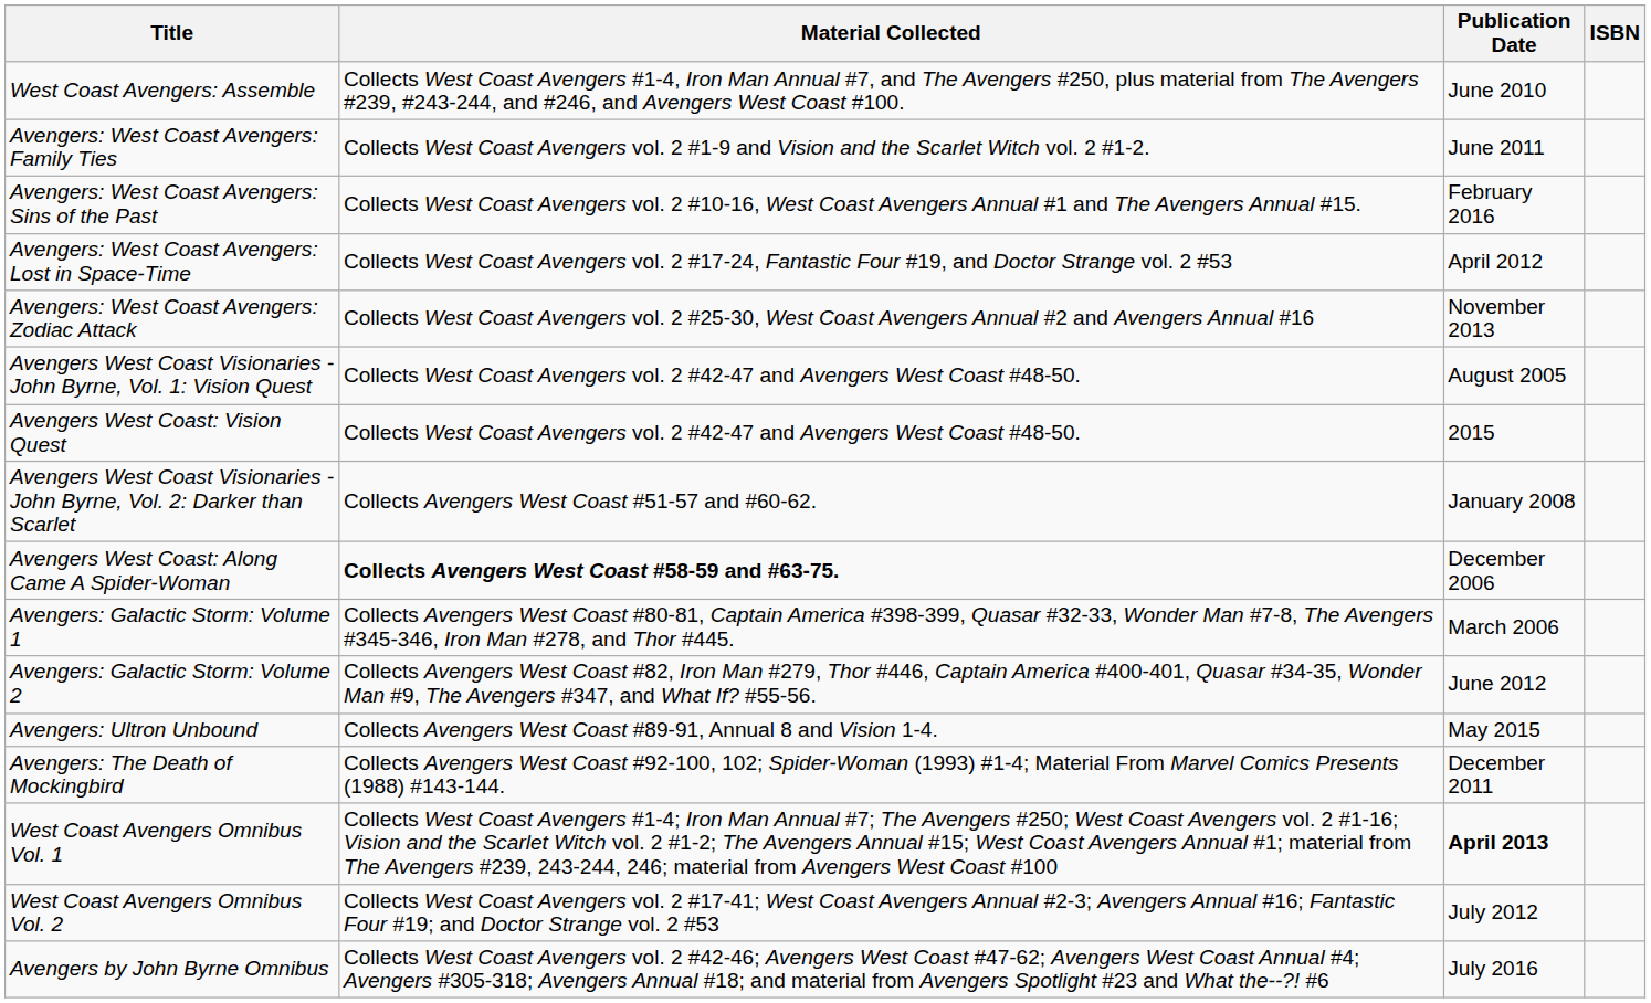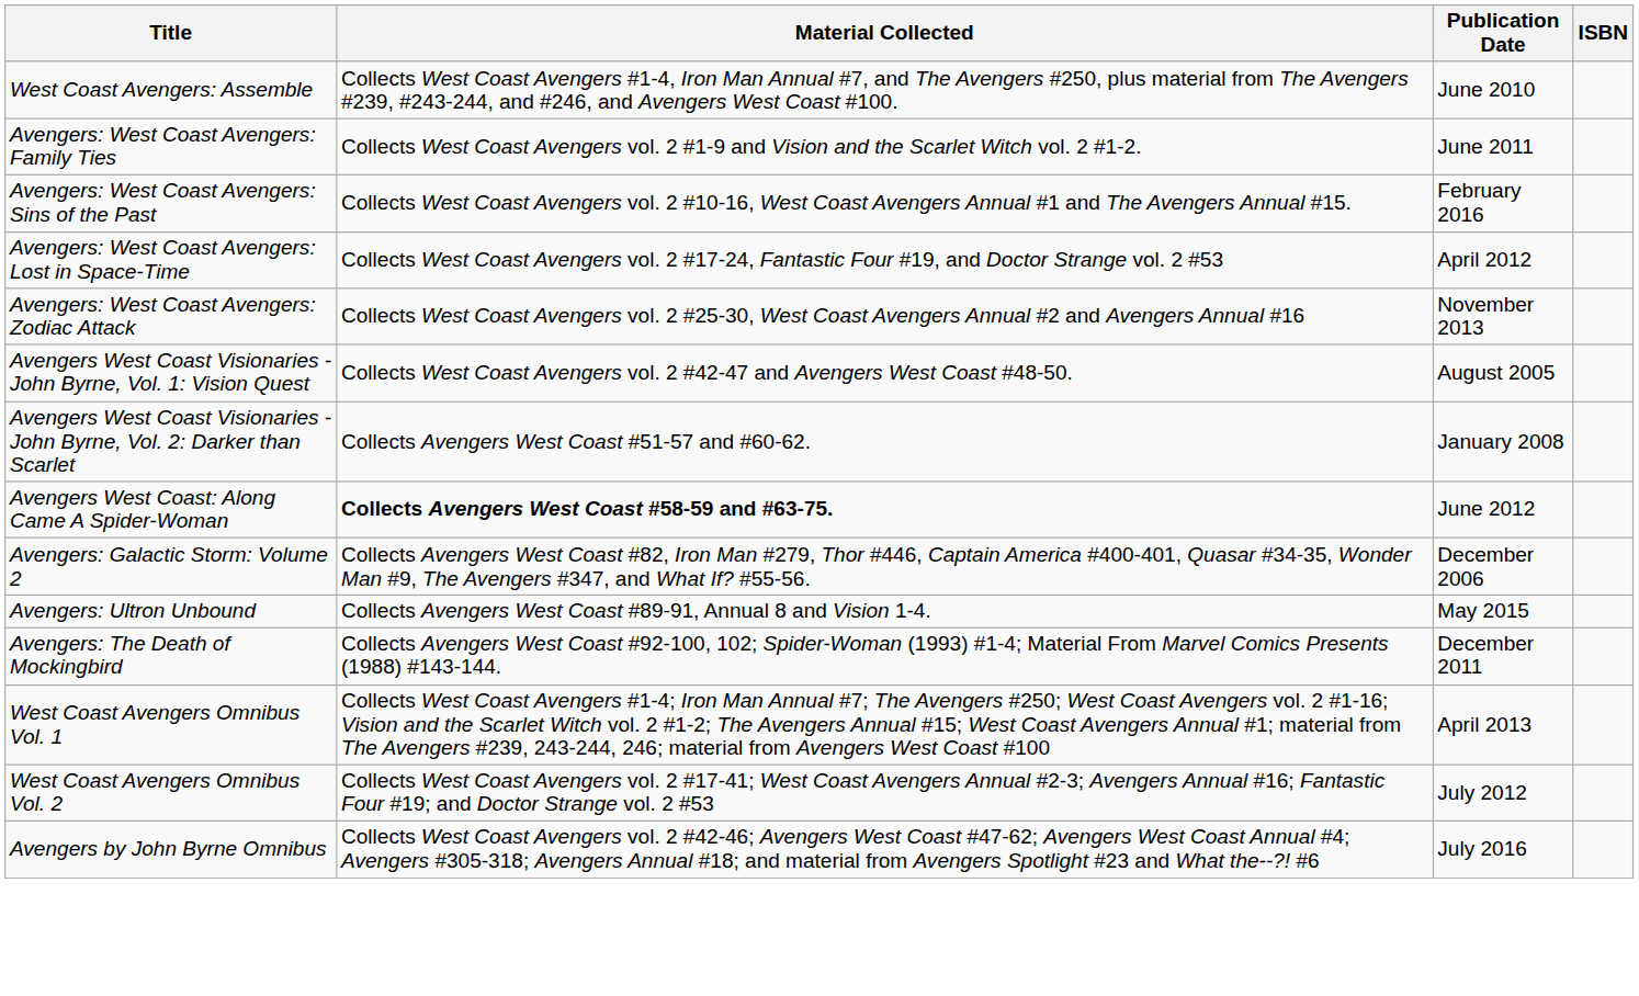 <table class="wikitable">
 <tr>
 <th>Title</th>
 <th>Material Collected</th>
 <th>Publication Date</th>
 <th>ISBN</th>
 </tr>
 <tr>
 <td><em>West Coast Avengers: Assemble</em></td>
 <td>Collects <em>West Coast Avengers</em> #1-4, <em>Iron Man Annual</em> #7, and <em>The Avengers</em> #250, plus material from <em>The Avengers</em> #239, #243-244, and #246, and <em>Avengers West Coast</em> #100.</td>
 <td>June 2010</td>
 <td></td>
 </tr>
 <tr>
 <td><em>Avengers: West Coast Avengers: Family Ties </em></td>
 <td>Collects <em>West Coast Avengers</em> vol. 2 #1-9 and <em>Vision and the Scarlet Witch</em> vol. 2 #1-2.</td>
 <td>June 2011</td>
 <td></td>
 </tr>
 <tr>
 <td><em> Avengers: West Coast Avengers: Sins of the Past</em></td>
 <td>Collects <em>West Coast Avengers</em> vol. 2 #10-16, <em>West Coast Avengers Annual</em> #1 and <em>The Avengers Annual</em> #15.</td>
 <td>February 2016</td>
 <td></td>
 </tr>
 <tr>
 <td><em>Avengers: West Coast Avengers: Lost in Space-Time</em></td>
 <td>Collects <em>West Coast Avengers</em> vol. 2 #17-24, <em>Fantastic Four</em> #19, and <em>Doctor Strange</em> vol. 2 #53</td>
 <td>April 2012</td>
 <td></td>
 </tr>
 <tr>
 <td><em>Avengers: West Coast Avengers: Zodiac Attack</em></td>
 <td>Collects <em>West Coast Avengers</em> vol. 2 #25-30, <em>West Coast Avengers Annual</em> #2 and <em>Avengers Annual</em> #16</td>
 <td>November 2013</td>
 <td></td>
 </tr>
 <tr>
 <td><em>Avengers West Coast Visionaries - John Byrne, Vol. 1: Vision Quest</em></td>
 <td>Collects <em>West Coast Avengers</em> vol. 2 #42-47 and <em>Avengers West Coast</em> #48-50.</td>
 <td>August 2005</td>
 <td></td>
 </tr>
 <tr>
-<td><em>Avengers West Coast: Vision Quest</em></td>
-<td>Collects <em>West Coast Avengers</em> vol. 2 #42-47 and <em>Avengers West Coast</em> #48-50.</td>
-<td>2015</td>
-<td></td>
-</tr>
-<tr>
 <td><em>Avengers West Coast Visionaries - John Byrne, Vol. 2: Darker than Scarlet</em></td>
 <td>Collects <em>Avengers West Coast</em> #51-57 and #60-62.</td>
 <td>January 2008</td>
 <td></td>
 </tr>
 <tr>
 <td><em>Avengers West Coast: Along Came A Spider-Woman </em></td>
 <td><strong>Collects <em>Avengers West Coast</em> #58-59 and #63-75.</strong></td>
-<td>December 2006</td>
-<td></td>
-</tr>
-<tr>
-<td><em>Avengers: Galactic Storm: Volume 1</em></td>
-<td>Collects <em>Avengers West Coast</em> #80-81, <em>Captain America</em> #398-399, <em>Quasar</em> #32-33, <em>Wonder Man</em> #7-8, <em>The Avengers</em> #345-346, <em>Iron Man</em> #278, and <em>Thor</em> #445.</td>
-<td>March 2006</td>
+<td>June 2012</td>
 <td></td>
 </tr>
 <tr>
 <td><em>Avengers: Galactic Storm: Volume 2 </em></td>
 <td>Collects <em>Avengers West Coast</em> #82, <em>Iron Man</em> #279, <em>Thor</em> #446, <em>Captain America</em> #400-401, <em>Quasar</em> #34-35, <em>Wonder Man</em> #9, <em>The Avengers</em> #347, and <em>What If?</em> #55-56.</td>
-<td>June 2012</td>
+<td>December 2006</td>
 <td></td>
 </tr>
 <tr>
 <td><em>Avengers: Ultron Unbound </em></td>
 <td>Collects <em>Avengers West Coast</em> #89-91, Annual 8 and <em>Vision</em> 1-4.</td>
 <td>May 2015</td>
 <td></td>
 </tr>
 <tr>
 <td><em>Avengers: The Death of Mockingbird</em></td>
 <td>Collects <em>Avengers West Coast</em> #92-100, 102; <em>Spider-Woman</em> (1993) #1-4; Material From <em>Marvel Comics Presents</em> (1988) #143-144.</td>
 <td>December 2011</td>
 <td></td>
 </tr>
 <tr>
 <td><em>West Coast Avengers Omnibus Vol. 1</em></td>
 <td>Collects <em>West Coast Avengers</em> #1-4; <em>Iron Man Annual</em> #7; <em>The Avengers</em> #250; <em>West Coast Avengers</em> vol. 2 #1-16; <em>Vision and the Scarlet Witch</em> vol. 2 #1-2; <em>The Avengers Annual</em> #15; <em>West Coast Avengers Annual</em> #1; material from <em>The Avengers</em> #239, 243-244, 246; material from <em>Avengers West Coast</em> #100</td>
-<td><strong>April 2013</strong></td>
+<td>April 2013</td>
 <td></td>
 </tr>
 <tr>
 <td><em>West Coast Avengers Omnibus Vol. 2</em></td>
 <td>Collects <em>West Coast Avengers</em> vol. 2 #17-41; <em>West Coast Avengers Annual</em> #2-3; <em>Avengers Annual</em> #16; <em>Fantastic Four</em> #19; and <em>Doctor Strange</em> vol. 2 #53</td>
 <td>July 2012</td>
 <td></td>
 </tr>
 <tr>
 <td><em>Avengers by John Byrne Omnibus</em></td>
 <td>Collects <em>West Coast Avengers</em> vol. 2 #42-46; <em>Avengers West Coast</em> #47-62; <em>Avengers West Coast Annual</em> #4; <em>Avengers</em> #305-318; <em>Avengers Annual</em> #18; and material from <em>Avengers Spotlight</em> #23 and <em>What the--?!</em> #6</td>
 <td>July 2016</td>
 <td></td>
 </tr>
 </table>
